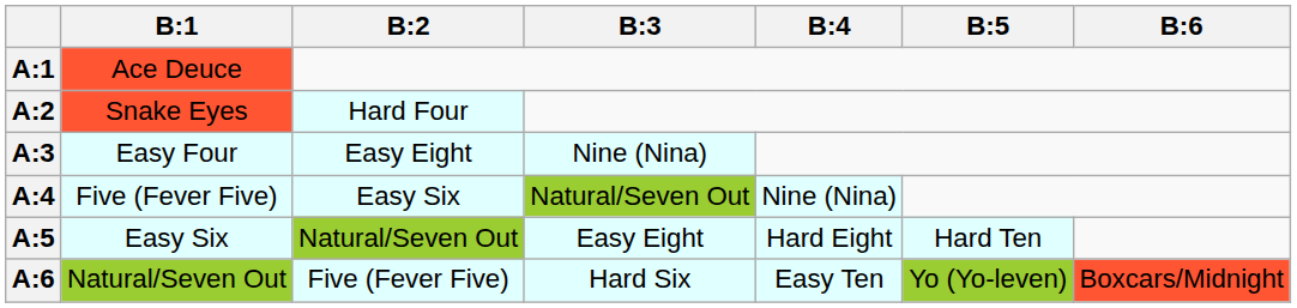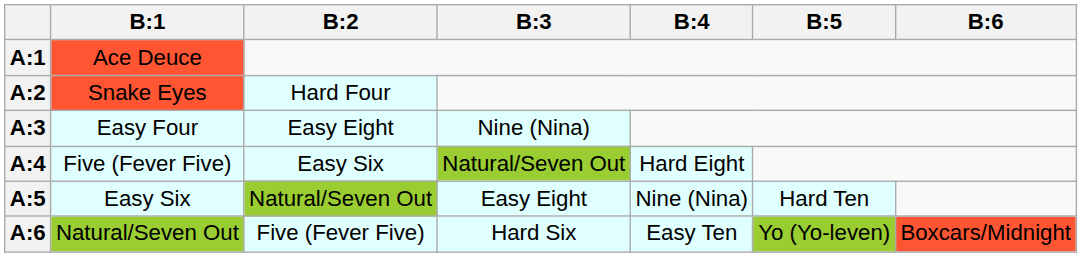 <table class="wikitable" style="text-align:center">
 <tr>
 <th></th>
 <th>B:1<br></th>
 <th>B:2<br></th>
 <th>B:3<br></th>
 <th>B:4<br></th>
 <th>B:5<br></th>
 <th>B:6<br></th>
 </tr>
 <tr>
 <th>A:1<br></th>
 <td style="background-color:#ff5533;">Ace Deuce</td>
 <td colspan=5></td>
 </tr>
 <tr>
 <th>A:2<br></th>
 <td style="background-color:#ff5533;">Snake Eyes</td>
 <td style="background-color:#E0FFFF;">Hard Four</td>
 <td colspan=4></td>
 </tr>
 <tr>
 <th>A:3<br></th>
 <td style="background-color:#E0FFFF;">Easy Four</td>
 <td style="background-color:#E0FFFF;">Easy Eight</td>
 <td style="background-color:#E0FFFF;">Nine (Nina)</td>
 <td colspan=3></td>
 </tr>
 <tr>
 <th>A:4<br></th>
 <td style="background-color:#E0FFFF;">Five (Fever Five)</td>
 <td style="background-color:#E0FFFF;">Easy Six</td>
 <td style="background-color:#9ACD32;">Natural/Seven Out</td>
-<td style="background-color:#E0FFFF;">Nine (Nina)</td>
+<td style="background-color:#E0FFFF;">Hard Eight</td>
 <td colspan=2></td>
 </tr>
 <tr>
 <th>A:5<br></th>
 <td style="background-color:#E0FFFF;">Easy Six</td>
 <td style="background-color:#9ACD32;">Natural/Seven Out</td>
 <td style="background-color:#E0FFFF;">Easy Eight</td>
-<td style="background-color:#E0FFFF;">Hard Eight</td>
+<td style="background-color:#E0FFFF;">Nine (Nina)</td>
 <td style="background-color:#E0FFFF;">Hard Ten</td>
 <td></td>
 </tr>
 <tr>
 <th>A:6<br></th>
 <td style="background-color:#9ACD32;">Natural/Seven Out</td>
 <td style="background-color:#E0FFFF;">Five (Fever Five)</td>
 <td style="background-color:#E0FFFF;">Hard Six</td>
 <td style="background-color:#E0FFFF;">Easy Ten</td>
 <td style="background-color:#9ACD32;">Yo (Yo-leven)</td>
 <td style="background-color:#ff5533;">Boxcars/Midnight</td>
 </tr>
 </table>
